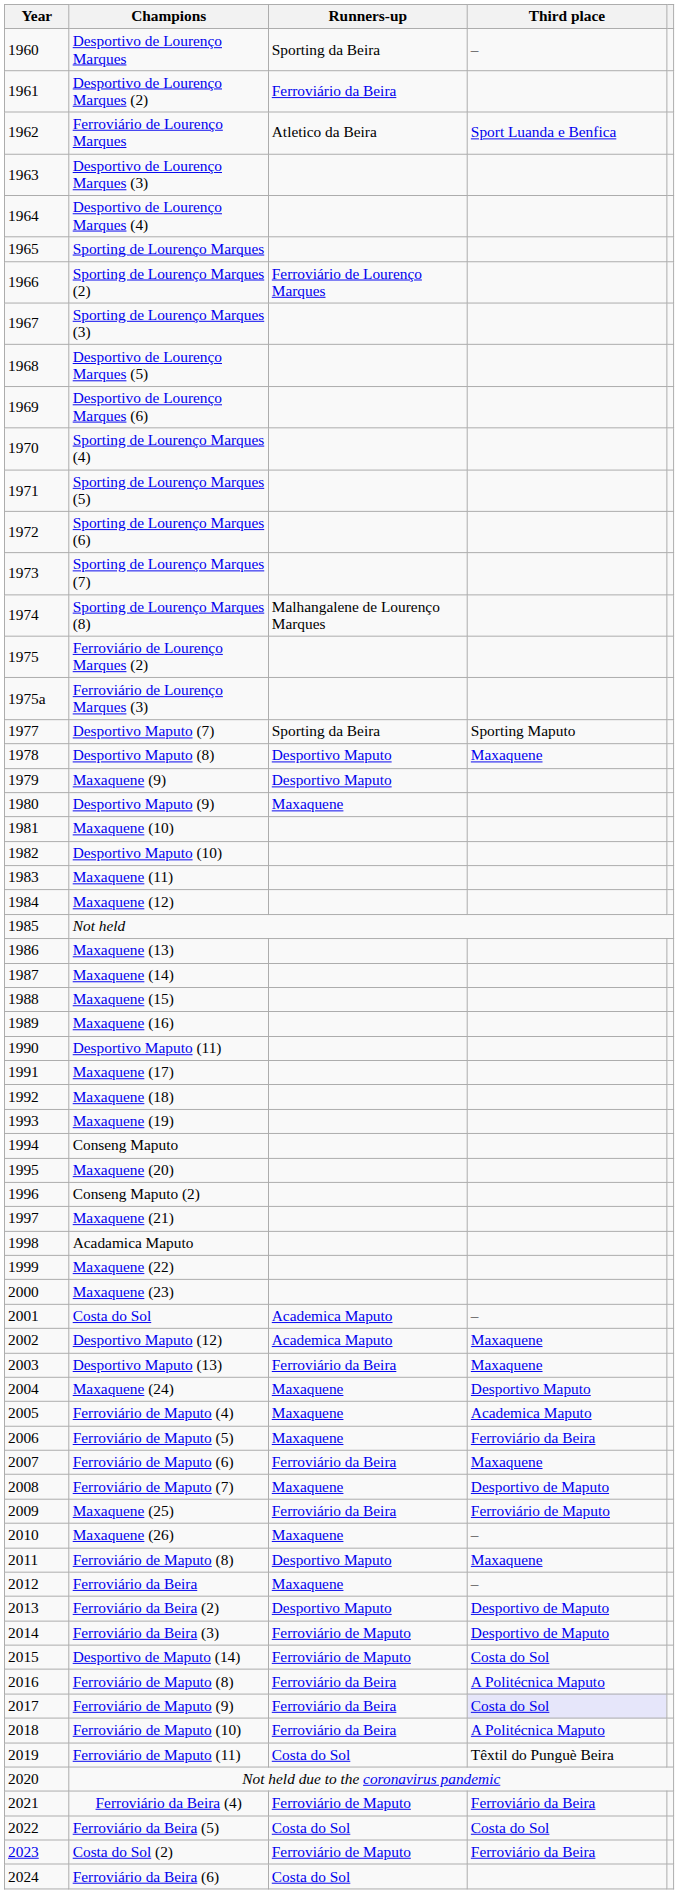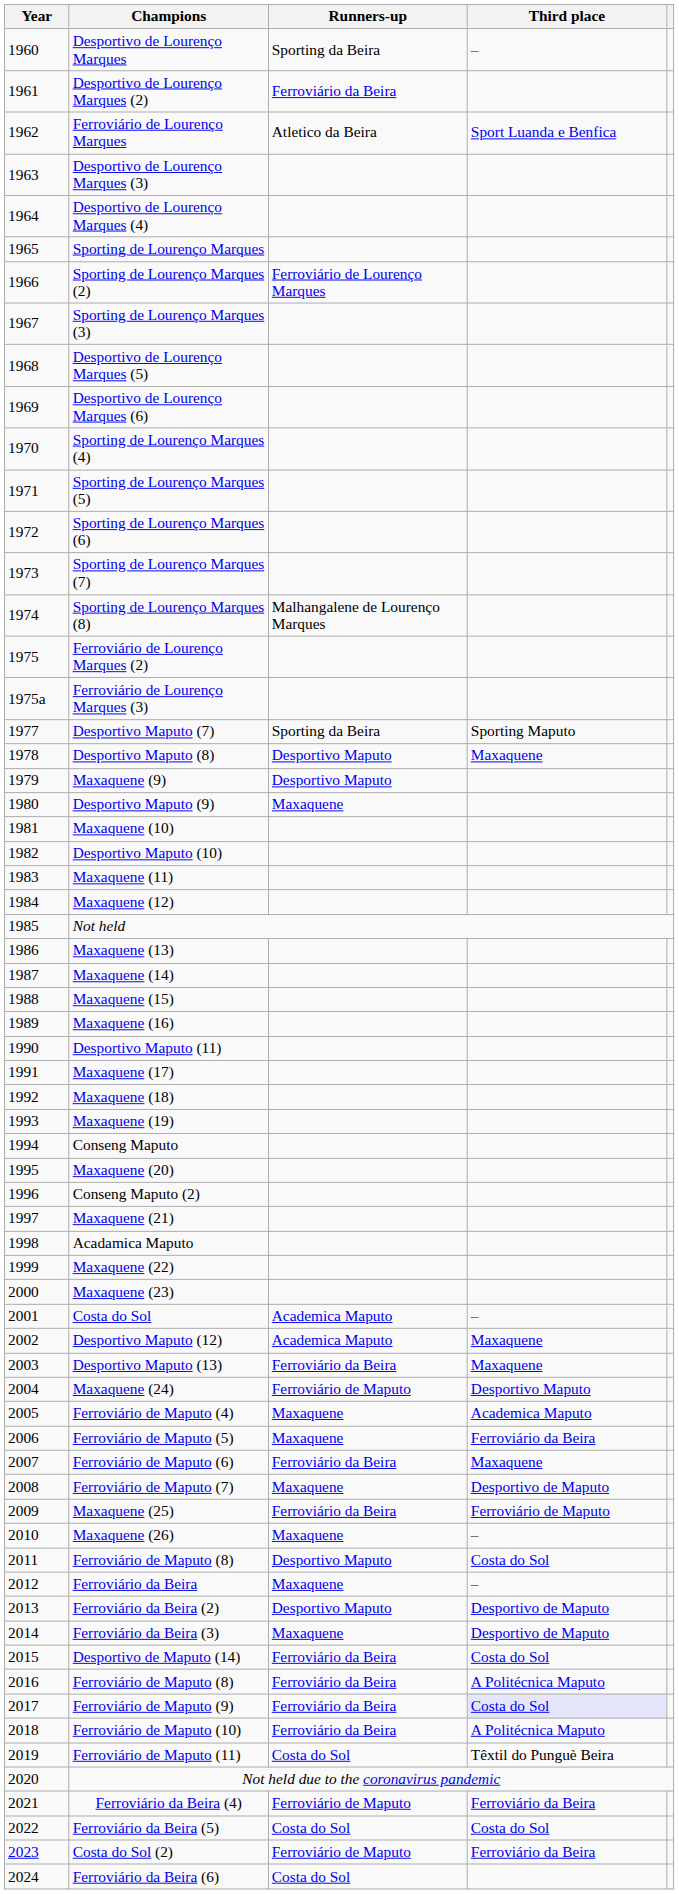 <table class="wikitable">
 <tr>
 <th width=60>Year</th>
 <th width=200>Champions</th>
 <th width=200>Runners-up</th>
 <th width=200>Third place</th>
 <th></th>
 </tr>
 <tr>
 <td>1960</td>
 <td><a href='#'>Desportivo de Lourenço Marques</a></td>
 <td>Sporting da Beira</td>
 <td>–</td>
 <td></td>
 </tr>
 <tr>
 <td>1961</td>
 <td><a href='#'>Desportivo de Lourenço Marques</a> (2)</td>
 <td><a href='#'>Ferroviário da Beira</a></td>
 <td></td>
 <td></td>
 </tr>
 <tr>
 <td>1962</td>
 <td><a href='#'>Ferroviário de Lourenço Marques</a></td>
 <td>Atletico da Beira</td>
 <td><a href='#'>Sport Luanda e Benfica</a></td>
 <td></td>
 </tr>
 <tr>
 <td>1963</td>
 <td><a href='#'>Desportivo de Lourenço Marques</a> (3)</td>
 <td></td>
 <td></td>
 <td></td>
 </tr>
 <tr>
 <td>1964</td>
 <td><a href='#'>Desportivo de Lourenço Marques</a> (4)</td>
 <td></td>
 <td></td>
 <td></td>
 </tr>
 <tr>
 <td>1965</td>
 <td><a href='#'>Sporting de Lourenço Marques</a></td>
 <td></td>
 <td></td>
 <td></td>
 </tr>
 <tr>
 <td>1966</td>
 <td><a href='#'>Sporting de Lourenço Marques</a> (2)</td>
 <td><a href='#'>Ferroviário de Lourenço Marques</a></td>
 <td></td>
 <td></td>
 </tr>
 <tr>
 <td>1967</td>
 <td><a href='#'>Sporting de Lourenço Marques</a> (3)</td>
 <td></td>
 <td></td>
 <td></td>
 </tr>
 <tr>
 <td>1968</td>
 <td><a href='#'>Desportivo de Lourenço Marques</a> (5)</td>
 <td></td>
 <td></td>
 <td></td>
 </tr>
 <tr>
 <td>1969</td>
 <td><a href='#'>Desportivo de Lourenço Marques</a> (6)</td>
 <td></td>
 <td></td>
 <td></td>
 </tr>
 <tr>
 <td>1970</td>
 <td><a href='#'>Sporting de Lourenço Marques</a> (4)</td>
 <td></td>
 <td></td>
 <td></td>
 </tr>
 <tr>
 <td>1971</td>
 <td><a href='#'>Sporting de Lourenço Marques</a> (5)</td>
 <td></td>
 <td></td>
 <td></td>
 </tr>
 <tr>
 <td>1972</td>
 <td><a href='#'>Sporting de Lourenço Marques</a> (6)</td>
 <td></td>
 <td></td>
 <td></td>
 </tr>
 <tr>
 <td>1973</td>
 <td><a href='#'>Sporting de Lourenço Marques</a> (7)</td>
 <td></td>
 <td></td>
 <td></td>
 </tr>
 <tr>
 <td>1974</td>
 <td><a href='#'>Sporting de Lourenço Marques</a> (8)</td>
 <td>Malhangalene de Lourenço Marques</td>
 <td></td>
 <td></td>
 </tr>
 <tr>
 <td>1975</td>
 <td><a href='#'>Ferroviário de Lourenço  Marques</a> (2)</td>
 <td></td>
 <td></td>
 <td></td>
 </tr>
 <tr>
 <td>1975a</td>
 <td><a href='#'>Ferroviário de Lourenço Marques</a> (3)</td>
 <td></td>
 <td></td>
 <td></td>
 </tr>
 <tr>
 <td>1977</td>
 <td><a href='#'>Desportivo Maputo</a> (7)</td>
 <td>Sporting da Beira</td>
 <td>Sporting Maputo</td>
 <td></td>
 </tr>
 <tr>
 <td>1978</td>
 <td><a href='#'>Desportivo Maputo</a> (8)</td>
 <td><a href='#'>Desportivo Maputo</a></td>
 <td><a href='#'>Maxaquene</a></td>
 <td></td>
 </tr>
 <tr>
 <td>1979</td>
 <td><a href='#'>Maxaquene</a> (9)</td>
 <td><a href='#'>Desportivo Maputo</a></td>
 <td></td>
 <td></td>
 </tr>
 <tr>
 <td>1980</td>
 <td><a href='#'>Desportivo Maputo</a> (9)</td>
 <td><a href='#'>Maxaquene</a></td>
 <td></td>
 <td></td>
 </tr>
 <tr>
 <td>1981</td>
 <td><a href='#'>Maxaquene</a> (10)</td>
 <td></td>
 <td></td>
 <td></td>
 </tr>
 <tr>
 <td>1982</td>
 <td><a href='#'>Desportivo Maputo</a> (10)</td>
 <td></td>
 <td></td>
 <td></td>
 </tr>
 <tr>
 <td>1983</td>
 <td><a href='#'>Maxaquene</a> (11)</td>
 <td></td>
 <td></td>
 <td></td>
 </tr>
 <tr>
 <td>1984</td>
 <td><a href='#'>Maxaquene</a> (12)</td>
 <td></td>
 <td></td>
 <td></td>
 </tr>
 <tr>
 <td>1985</td>
 <td colspan="4"><em>Not held</em></td>
 </tr>
 <tr>
 <td>1986</td>
 <td><a href='#'>Maxaquene</a> (13)</td>
 <td></td>
 <td></td>
 <td></td>
 </tr>
 <tr>
 <td>1987</td>
 <td><a href='#'>Maxaquene</a> (14)</td>
 <td></td>
 <td></td>
 <td></td>
 </tr>
 <tr>
 <td>1988</td>
 <td><a href='#'>Maxaquene</a> (15)</td>
 <td></td>
 <td></td>
 <td></td>
 </tr>
 <tr>
 <td>1989</td>
 <td><a href='#'>Maxaquene</a> (16)</td>
 <td></td>
 <td></td>
 <td></td>
 </tr>
 <tr>
 <td>1990</td>
 <td><a href='#'>Desportivo Maputo</a> (11)</td>
 <td></td>
 <td></td>
 <td></td>
 </tr>
 <tr>
 <td>1991</td>
 <td><a href='#'>Maxaquene</a> (17)</td>
 <td></td>
 <td></td>
 <td></td>
 </tr>
 <tr>
 <td>1992</td>
 <td><a href='#'>Maxaquene</a> (18)</td>
 <td></td>
 <td></td>
 <td></td>
 </tr>
 <tr>
 <td>1993</td>
 <td><a href='#'>Maxaquene</a> (19)</td>
 <td></td>
 <td></td>
 <td></td>
 </tr>
 <tr>
 <td>1994</td>
 <td>Conseng Maputo</td>
 <td></td>
 <td></td>
 <td></td>
 </tr>
 <tr>
 <td>1995</td>
 <td><a href='#'>Maxaquene</a> (20)</td>
 <td></td>
 <td></td>
 <td></td>
 </tr>
 <tr>
 <td>1996</td>
 <td>Conseng Maputo (2)</td>
 <td></td>
 <td></td>
 <td></td>
 </tr>
 <tr>
 <td>1997</td>
 <td><a href='#'>Maxaquene</a> (21)</td>
 <td></td>
 <td></td>
 <td></td>
 </tr>
 <tr>
 <td>1998</td>
 <td>Acadamica Maputo</td>
 <td></td>
 <td></td>
 <td></td>
 </tr>
 <tr>
 <td>1999</td>
 <td><a href='#'>Maxaquene</a> (22)</td>
 <td></td>
 <td></td>
 <td></td>
 </tr>
 <tr>
 <td>2000</td>
 <td><a href='#'>Maxaquene</a> (23)</td>
 <td></td>
 <td></td>
 <td></td>
 </tr>
 <tr>
 <td>2001</td>
 <td><a href='#'>Costa do Sol</a></td>
 <td><a href='#'>Academica Maputo</a></td>
 <td>–</td>
 <td></td>
 </tr>
 <tr>
 <td>2002</td>
 <td><a href='#'>Desportivo Maputo</a> (12)</td>
 <td><a href='#'>Academica Maputo</a></td>
 <td><a href='#'>Maxaquene</a></td>
 <td></td>
 </tr>
 <tr>
 <td>2003</td>
 <td><a href='#'>Desportivo Maputo</a> (13)</td>
 <td><a href='#'>Ferroviário da Beira</a></td>
 <td><a href='#'>Maxaquene</a></td>
 <td></td>
 </tr>
 <tr>
 <td>2004</td>
 <td><a href='#'>Maxaquene</a> (24)</td>
-<td><a href='#'>Maxaquene</a></td>
+<td><a href='#'>Ferroviário de Maputo</a></td>
 <td><a href='#'>Desportivo Maputo</a></td>
 <td></td>
 </tr>
 <tr>
 <td>2005</td>
 <td><a href='#'>Ferroviário de Maputo</a> (4)</td>
 <td><a href='#'>Maxaquene</a></td>
 <td><a href='#'>Academica Maputo</a></td>
 <td></td>
 </tr>
 <tr>
 <td>2006</td>
 <td><a href='#'>Ferroviário de Maputo</a> (5)</td>
 <td><a href='#'>Maxaquene</a></td>
 <td><a href='#'>Ferroviário da Beira</a></td>
 <td></td>
 </tr>
 <tr>
 <td>2007</td>
 <td><a href='#'>Ferroviário de Maputo</a> (6)</td>
 <td><a href='#'>Ferroviário da Beira</a></td>
 <td><a href='#'>Maxaquene</a></td>
 <td></td>
 </tr>
 <tr>
 <td>2008</td>
 <td><a href='#'>Ferroviário de Maputo</a> (7)</td>
 <td><a href='#'>Maxaquene</a></td>
 <td><a href='#'>Desportivo de Maputo</a></td>
 <td></td>
 </tr>
 <tr>
 <td>2009</td>
 <td><a href='#'>Maxaquene</a> (25)</td>
 <td><a href='#'>Ferroviário da Beira</a></td>
 <td><a href='#'>Ferroviário de Maputo</a></td>
 <td></td>
 </tr>
 <tr>
 <td>2010</td>
 <td><a href='#'>Maxaquene</a> (26)</td>
 <td><a href='#'>Maxaquene</a></td>
 <td>–</td>
 <td></td>
 </tr>
 <tr>
 <td>2011</td>
 <td><a href='#'>Ferroviário de Maputo</a> (8)</td>
 <td><a href='#'>Desportivo Maputo</a></td>
-<td><a href='#'>Maxaquene</a></td>
+<td><a href='#'>Costa do Sol</a></td>
 <td></td>
 </tr>
 <tr>
 <td>2012</td>
 <td><a href='#'>Ferroviário da Beira</a></td>
 <td><a href='#'>Maxaquene</a></td>
 <td>–</td>
 <td></td>
 </tr>
 <tr>
 <td>2013</td>
 <td><a href='#'>Ferroviário da Beira</a> (2)</td>
 <td><a href='#'>Desportivo Maputo</a></td>
 <td><a href='#'>Desportivo de Maputo</a></td>
 <td></td>
 </tr>
 <tr>
 <td>2014</td>
 <td><a href='#'>Ferroviário da Beira</a> (3)</td>
-<td><a href='#'>Ferroviário de Maputo</a></td>
+<td><a href='#'>Maxaquene</a></td>
 <td><a href='#'>Desportivo de Maputo</a></td>
 <td></td>
 </tr>
 <tr>
 <td>2015</td>
 <td><a href='#'>Desportivo de Maputo</a> (14)</td>
-<td><a href='#'>Ferroviário de Maputo</a></td>
+<td><a href='#'>Ferroviário da Beira</a></td>
 <td><a href='#'>Costa do Sol</a></td>
 <td></td>
 </tr>
 <tr>
 <td>2016</td>
 <td><a href='#'>Ferroviário de Maputo</a> (8)</td>
 <td><a href='#'>Ferroviário da Beira</a></td>
 <td><a href='#'>A Politécnica Maputo</a></td>
 <td></td>
 </tr>
 <tr>
 <td>2017</td>
 <td><a href='#'>Ferroviário de Maputo</a> (9)</td>
 <td><a href='#'>Ferroviário da Beira</a></td>
 <td style="background: lavender;"><a href='#'>Costa do Sol</a></td>
 <td></td>
 </tr>
 <tr>
 <td>2018</td>
 <td><a href='#'>Ferroviário de Maputo</a> (10)</td>
 <td><a href='#'>Ferroviário da Beira</a></td>
 <td><a href='#'>A Politécnica Maputo</a></td>
 <td></td>
 </tr>
 <tr>
 <td>2019</td>
 <td><a href='#'>Ferroviário de Maputo</a> (11)</td>
 <td><a href='#'>Costa do Sol</a></td>
 <td>Têxtil do Punguè Beira</td>
 <td align="center"></td>
 </tr>
 <tr>
 <td>2020</td>
 <td colspan=4 align=center><em>Not held due to the <a href='#'>coronavirus pandemic</a></em></td>
 </tr>
 <tr>
 <td>2021</td>
 <td align="center"><a href='#'>Ferroviário da Beira</a> (4)</td>
 <td><a href='#'>Ferroviário de Maputo</a></td>
 <td><a href='#'>Ferroviário da Beira</a></td>
 <td></td>
 </tr>
 <tr>
 <td>2022</td>
 <td><a href='#'>Ferroviário da Beira</a> (5)</td>
 <td><a href='#'>Costa do Sol</a></td>
 <td><a href='#'>Costa do Sol</a></td>
 <td align=center></td>
 </tr>
 <tr>
 <td><a href='#'>2023</a></td>
 <td><a href='#'>Costa do Sol</a> (2)</td>
 <td><a href='#'>Ferroviário de Maputo</a></td>
 <td><a href='#'>Ferroviário da Beira</a></td>
 <td></td>
 </tr>
 <tr>
 <td>2024</td>
 <td><a href='#'>Ferroviário da Beira</a> (6)</td>
 <td><a href='#'>Costa do Sol</a></td>
 <td></td>
 <td></td>
 </tr>
 </table>
